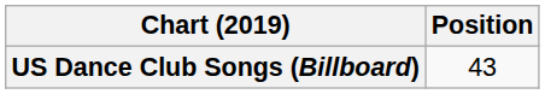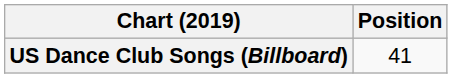 <table class="wikitable plainrowheaders" style="text-align:center">
 <tr>
 <th scope="col">Chart (2019)</th>
 <th scope="col">Position</th>
 </tr>
 <tr>
 <th scope="row">US Dance Club Songs (<em>Billboard</em>)</th>
-<td>43</td>
+<td>41</td>
 </tr>
 </table>
